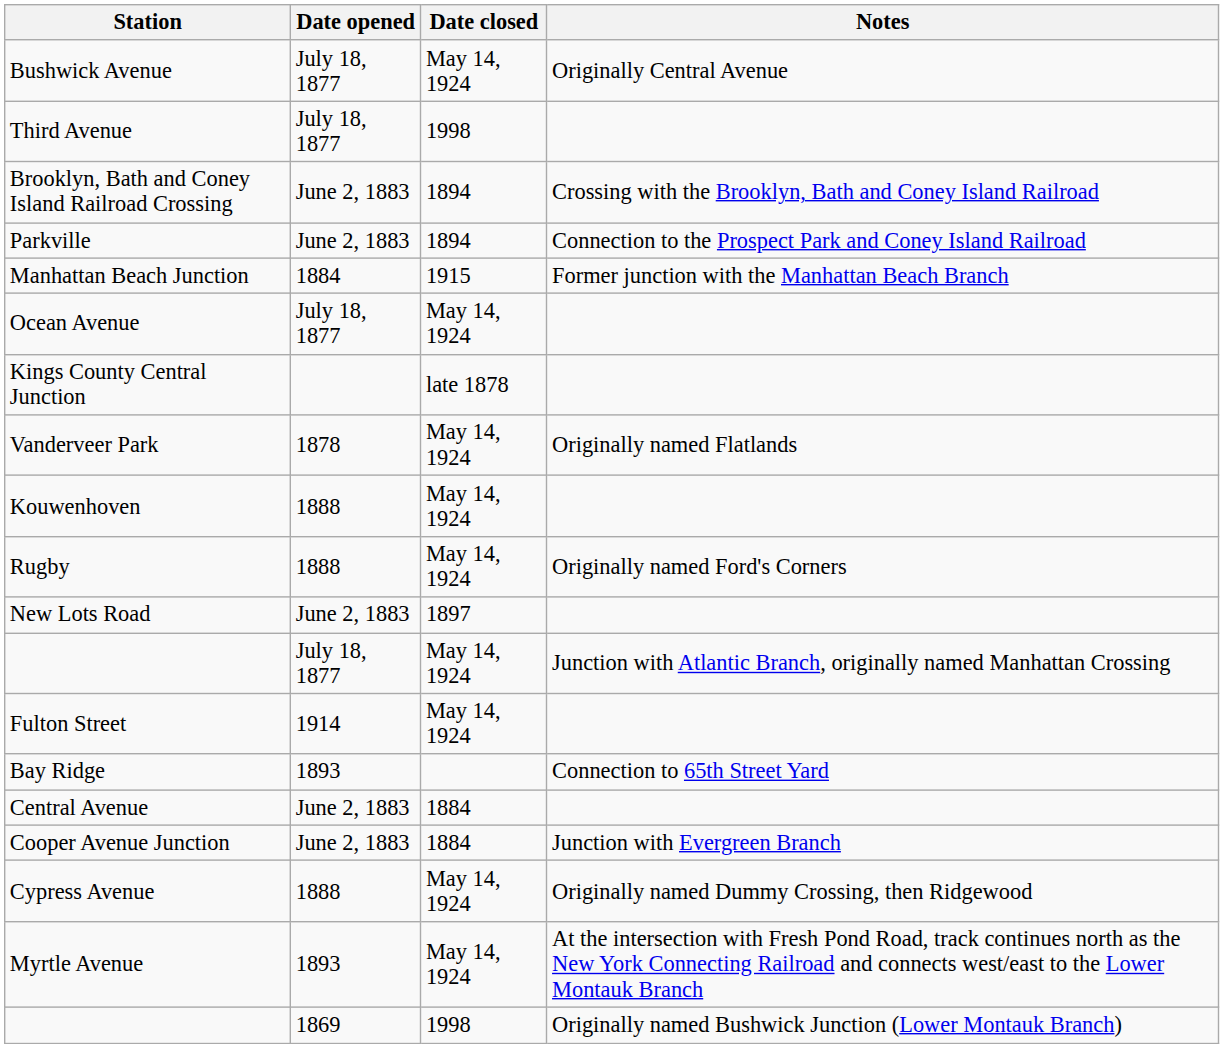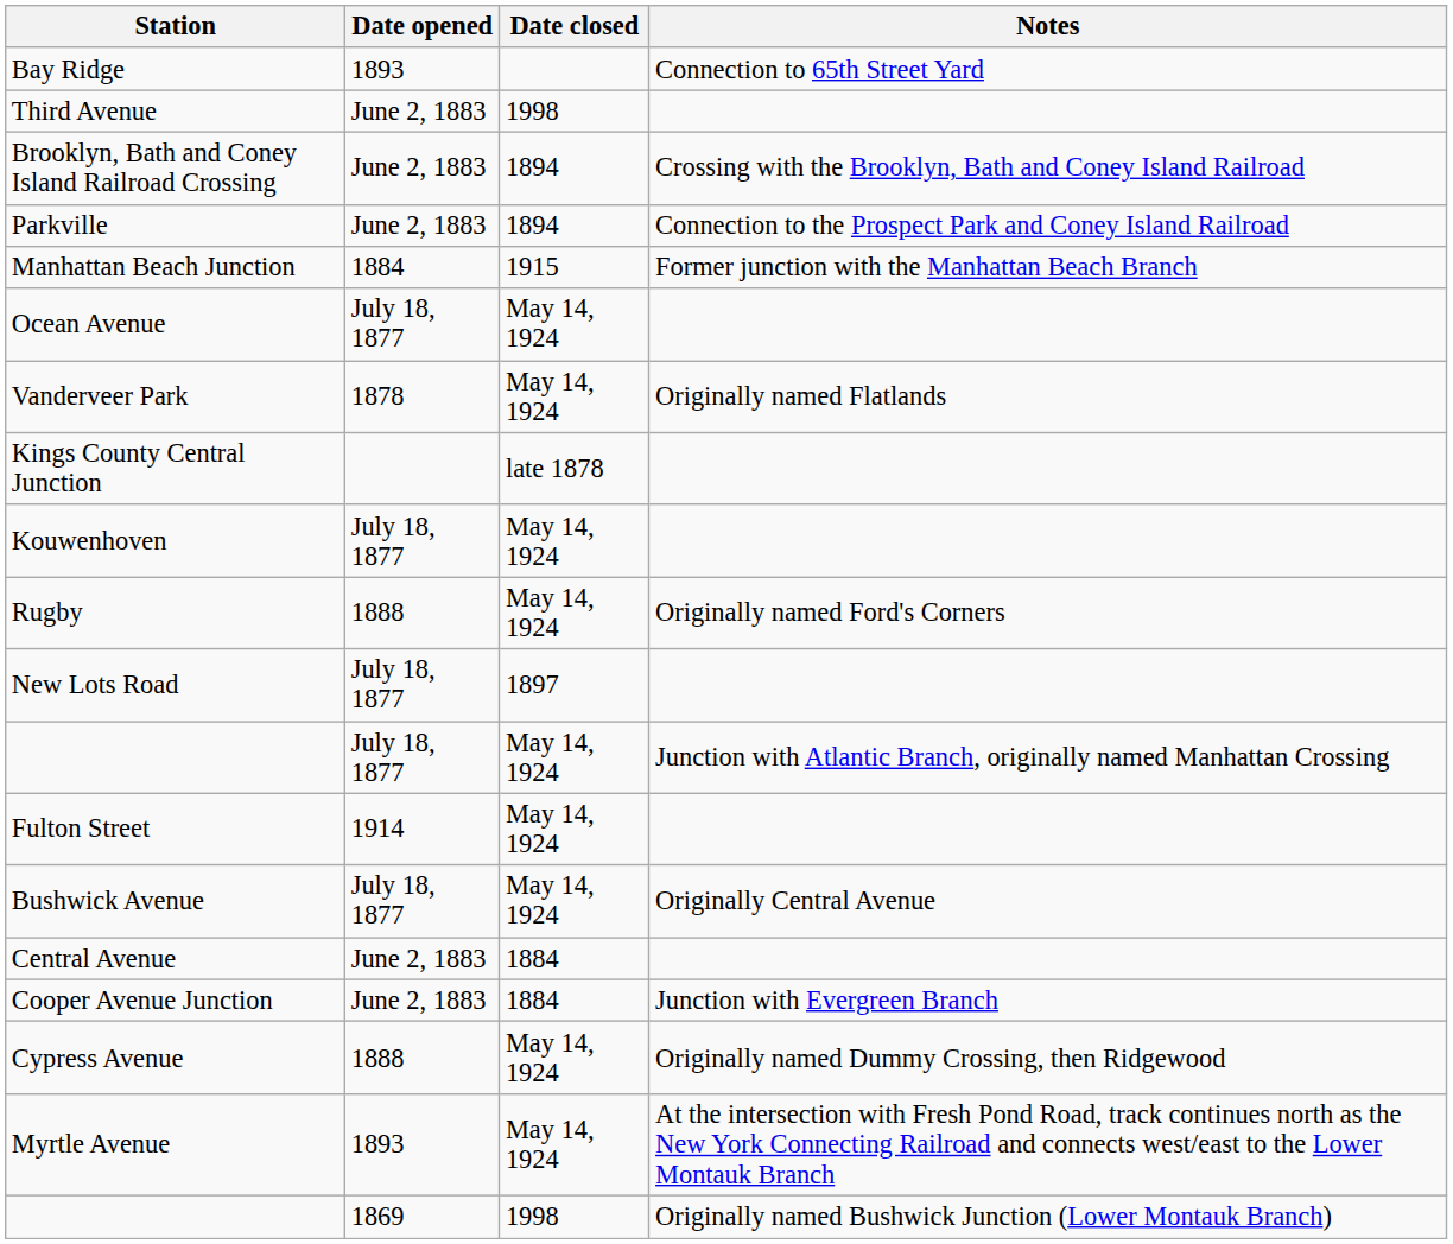 <table class=wikitable>
 <tr>
 <th>Station</th>
 <th>Date opened</th>
 <th>Date closed</th>
 <th>Notes</th>
 </tr>
 <tr>
-<td>Bushwick Avenue</td>
-<td>July 18, 1877</td>
-<td>May 14, 1924</td>
-<td>Originally Central Avenue</td>
+<td>Bay Ridge</td>
+<td>1893</td>
+<td></td>
+<td>Connection to <a href='#'>65th Street Yard</a></td>
 </tr>
 <tr>
 <td>Third Avenue</td>
-<td>July 18, 1877</td>
+<td>June 2, 1883</td>
 <td>1998</td>
 <td></td>
 </tr>
 <tr>
 <td>Brooklyn, Bath and Coney Island Railroad Crossing</td>
 <td>June 2, 1883</td>
 <td>1894</td>
 <td>Crossing with the <a href='#'>Brooklyn, Bath and Coney Island Railroad</a></td>
 </tr>
 <tr>
 <td>Parkville</td>
 <td>June 2, 1883</td>
 <td>1894</td>
 <td>Connection to the <a href='#'>Prospect Park and Coney Island Railroad</a></td>
 </tr>
 <tr>
 <td>Manhattan Beach Junction</td>
 <td>1884</td>
 <td>1915</td>
 <td>Former junction with the <a href='#'>Manhattan Beach Branch</a></td>
 </tr>
 <tr>
 <td>Ocean Avenue</td>
 <td>July 18, 1877</td>
 <td>May 14, 1924</td>
 <td></td>
 </tr>
 <tr>
+<td>Vanderveer Park</td>
+<td>1878</td>
+<td>May 14, 1924</td>
+<td>Originally named Flatlands</td>
+</tr>
+<tr>
 <td>Kings County Central Junction</td>
 <td></td>
 <td>late 1878</td>
 <td></td>
 </tr>
 <tr>
-<td>Vanderveer Park</td>
-<td>1878</td>
-<td>May 14, 1924</td>
-<td>Originally named Flatlands</td>
-</tr>
-<tr>
 <td>Kouwenhoven</td>
-<td>1888</td>
+<td>July 18, 1877</td>
 <td>May 14, 1924</td>
 <td></td>
 </tr>
 <tr>
 <td>Rugby</td>
 <td>1888</td>
 <td>May 14, 1924</td>
 <td>Originally named Ford's Corners</td>
 </tr>
 <tr>
 <td>New Lots Road</td>
-<td>June 2, 1883</td>
+<td>July 18, 1877</td>
 <td>1897</td>
 <td></td>
 </tr>
 <tr>
 <td></td>
 <td>July 18, 1877</td>
 <td>May 14, 1924</td>
 <td>Junction with <a href='#'>Atlantic Branch</a>, originally named Manhattan Crossing</td>
 </tr>
 <tr>
 <td>Fulton Street</td>
 <td>1914</td>
 <td>May 14, 1924</td>
 <td></td>
 </tr>
 <tr>
-<td>Bay Ridge</td>
-<td>1893</td>
-<td></td>
-<td>Connection to <a href='#'>65th Street Yard</a></td>
+<td>Bushwick Avenue</td>
+<td>July 18, 1877</td>
+<td>May 14, 1924</td>
+<td>Originally Central Avenue</td>
 </tr>
 <tr>
 <td>Central Avenue</td>
 <td>June 2, 1883</td>
 <td>1884</td>
 <td></td>
 </tr>
 <tr>
 <td>Cooper Avenue Junction</td>
 <td>June 2, 1883</td>
 <td>1884</td>
 <td>Junction with <a href='#'>Evergreen Branch</a></td>
 </tr>
 <tr>
 <td>Cypress Avenue</td>
 <td>1888</td>
 <td>May 14, 1924</td>
 <td>Originally named Dummy Crossing, then Ridgewood</td>
 </tr>
 <tr>
 <td>Myrtle Avenue</td>
 <td>1893</td>
 <td>May 14, 1924</td>
 <td>At the intersection with Fresh Pond Road, track continues north as the <a href='#'>New York Connecting Railroad</a> and connects west/east to the <a href='#'>Lower Montauk Branch</a></td>
 </tr>
 <tr>
 <td></td>
 <td>1869</td>
 <td>1998</td>
 <td>Originally named Bushwick Junction (<a href='#'>Lower Montauk Branch</a>)</td>
 </tr>
 </table>
